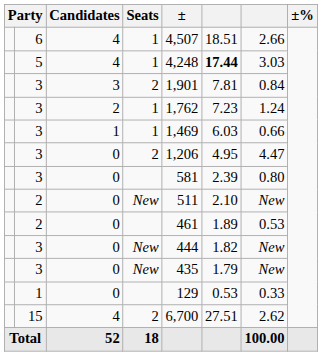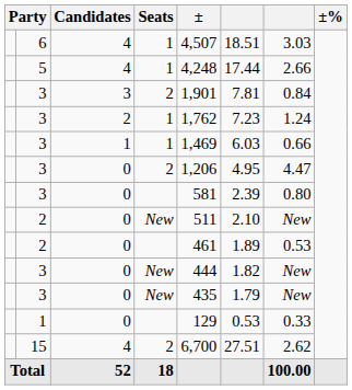 <table class=wikitable>
 <tr>
 <th colspan=2 align=center>Party</th>
 <th>Candidates</th>
 <th>Seats</th>
 <th>±</th>
 <th></th>
 <th></th>
 <th>±%</th>
 </tr>
 <tr>
 <td></td>
 <td align=right>6</td>
 <td align=right>4</td>
 <td align=right>1</td>
 <td align=right>4,507</td>
 <td align=right>18.51</td>
-<td align=right>2.66</td>
+<td align=right>3.03</td>
 </tr>
 <tr>
 <td></td>
 <td align=right>5</td>
 <td align=right>4</td>
 <td align=right>1</td>
 <td align=right>4,248</td>
-<td align=right><strong>17.44</strong></td>
-<td align=right>3.03</td>
+<td align=right>17.44</td>
+<td align=right>2.66</td>
 </tr>
 <tr>
 <td></td>
 <td align=right>3</td>
 <td align=right>3</td>
 <td align=right>2</td>
 <td align=right>1,901</td>
 <td align=right>7.81</td>
 <td align=right>0.84</td>
 </tr>
 <tr>
 <td></td>
 <td align=right>3</td>
 <td align=right>2</td>
 <td align=right>1</td>
 <td align=right>1,762</td>
 <td align=right>7.23</td>
 <td align=right>1.24</td>
 </tr>
 <tr>
 <td></td>
 <td align=right>3</td>
 <td align=right>1</td>
 <td align=right>1</td>
 <td align=right>1,469</td>
 <td align=right>6.03</td>
 <td align=right>0.66</td>
 </tr>
 <tr>
 <td></td>
 <td align=right>3</td>
 <td align=right>0</td>
 <td align=right>2</td>
 <td align=right>1,206</td>
 <td align=right>4.95</td>
 <td align=right>4.47</td>
 </tr>
 <tr>
 <td></td>
 <td align=right>3</td>
 <td align=right>0</td>
 <td align=right></td>
 <td align=right>581</td>
 <td align=right>2.39</td>
 <td align=right>0.80</td>
 </tr>
 <tr>
 <td></td>
 <td align=right>2</td>
 <td align=right>0</td>
 <td align=right><em>New</em></td>
 <td align=right>511</td>
 <td align=right>2.10</td>
 <td align=right><em>New</em></td>
 </tr>
 <tr>
 <td></td>
 <td align=right>2</td>
 <td align=right>0</td>
 <td align=right></td>
 <td align=right>461</td>
 <td align=right>1.89</td>
 <td align=right>0.53</td>
 </tr>
 <tr>
 <td></td>
 <td align=right>3</td>
 <td align=right>0</td>
 <td align=right><em>New</em></td>
 <td align=right>444</td>
 <td align=right>1.82</td>
 <td align=right><em>New</em></td>
 </tr>
 <tr>
 <td></td>
 <td align=right>3</td>
 <td align=right>0</td>
 <td align=right><em>New</em></td>
 <td align=right>435</td>
 <td align=right>1.79</td>
 <td align=right><em>New</em></td>
 </tr>
 <tr>
 <td></td>
 <td align=right>1</td>
 <td align=right>0</td>
 <td align=right></td>
 <td align=right>129</td>
 <td align=right>0.53</td>
 <td align=right>0.33</td>
 </tr>
 <tr>
 <td></td>
 <td align=right>15</td>
 <td align=right>4</td>
 <td align=right>2</td>
 <td align=right>6,700</td>
 <td align=right>27.51</td>
 <td align=right>2.62</td>
 </tr>
 <tr style="font-weight:bold; background:rgb(232,232,232);">
 <td colspan=2 align=center>Total</td>
 <td align=right>52</td>
 <td align=right>18</td>
 <td align=center></td>
 <td align=right></td>
 <td align=center>100.00</td>
 <td></td>
 </tr>
 </table>
